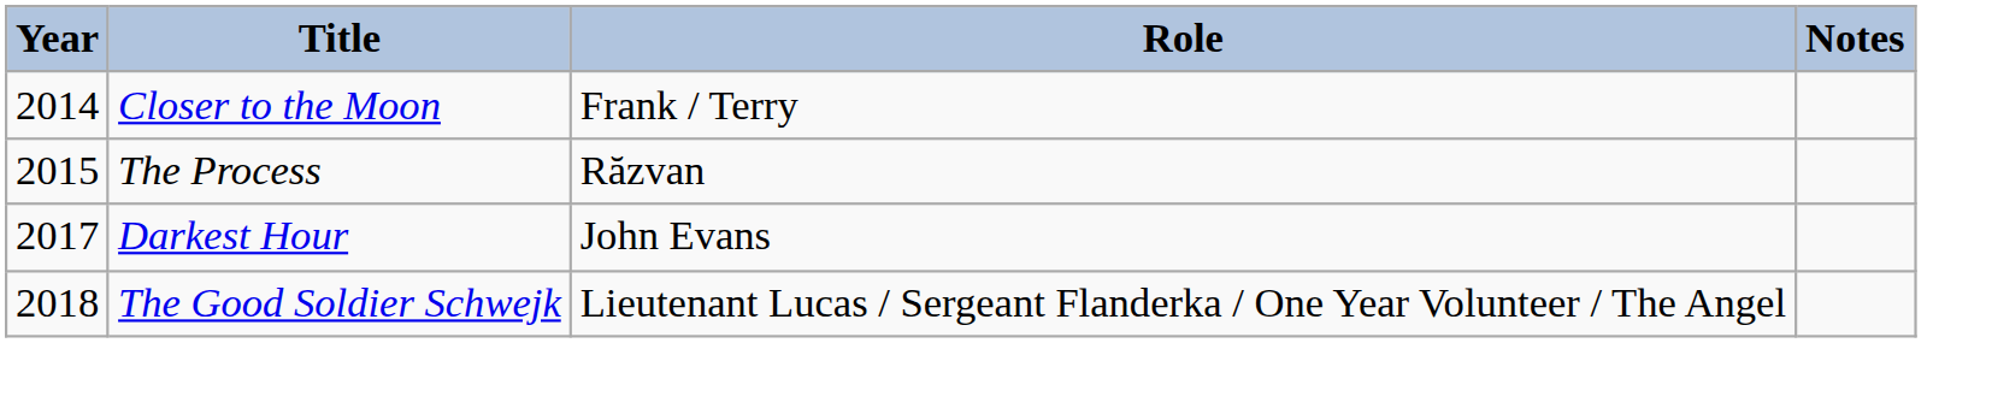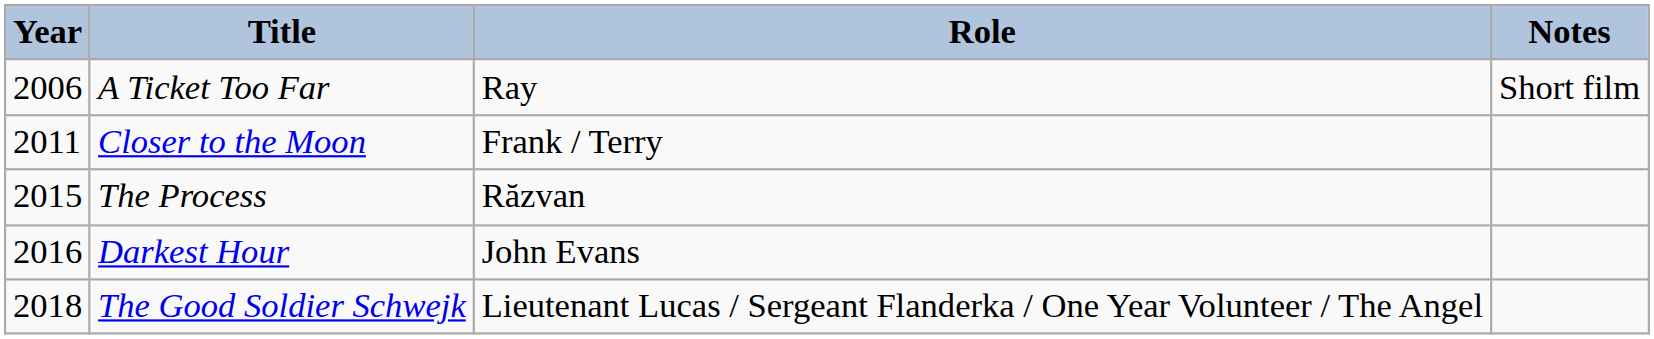 <table class="wikitable sortable">
 <tr>
 <th style="background:#B0C4DE;">Year</th>
 <th style="background:#B0C4DE;">Title</th>
 <th style="background:#B0C4DE;">Role</th>
 <th style="background:#B0C4DE;" class="unsortable">Notes</th>
 </tr>
 <tr>
-<td>2014</td>
+<td>2006</td>
+<td><em>A Ticket Too Far</em></td>
+<td>Ray</td>
+<td>Short film</td>
+</tr>
+<tr>
+<td>2011</td>
 <td><em><a href='#'>Closer to the Moon</a></em></td>
 <td>Frank / Terry</td>
 <td></td>
 </tr>
 <tr>
 <td>2015</td>
 <td><em>The Process</em></td>
 <td>Răzvan</td>
 <td></td>
 </tr>
 <tr>
-<td>2017</td>
+<td>2016</td>
 <td><a href='#'><em>Darkest Hour</em></a></td>
 <td>John Evans</td>
 <td></td>
 </tr>
 <tr>
 <td>2018</td>
 <td><em><a href='#'>The Good Soldier Schwejk</a></em></td>
 <td>Lieutenant Lucas / Sergeant Flanderka / One Year Volunteer / The Angel</td>
 <td></td>
 </tr>
 </table>
